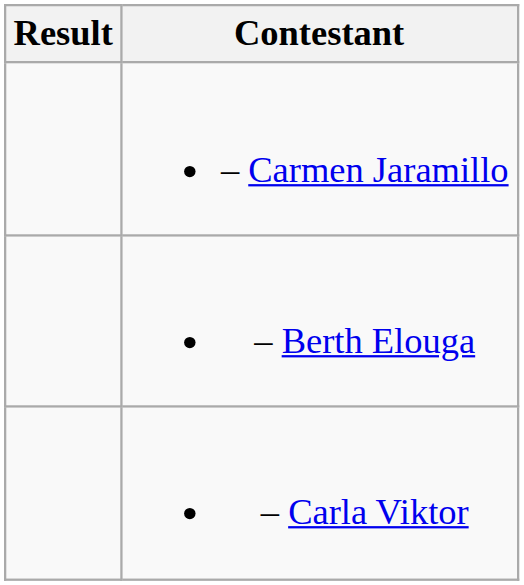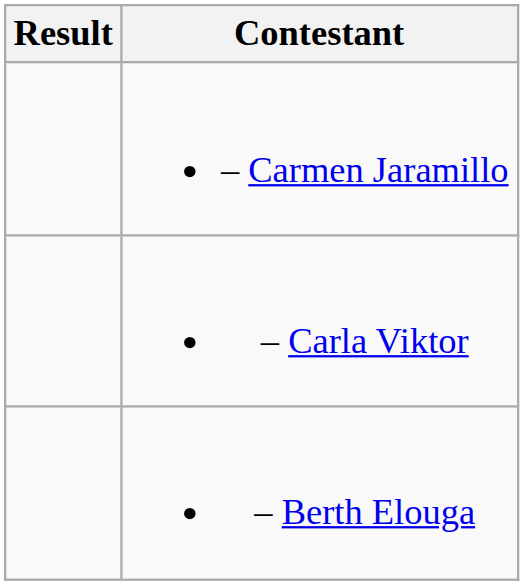 <table class="wikitable" style="text-align:center;">
 <tr>
 <th>Result</th>
 <th>Contestant</th>
 </tr>
 <tr>
 <td></td>
 <td><br><ul><li> – <a href='#'>Carmen Jaramillo</a></li></ul></td>
 </tr>
 <tr>
 <td></td>
-<td><br><ul><li> – <a href='#'>Berth Elouga</a></li></ul></td>
+<td><br><ul><li> – <a href='#'>Carla Viktor</a></li></ul></td>
 </tr>
 <tr>
 <td></td>
-<td><br><ul><li> – <a href='#'>Carla Viktor</a></li></ul></td>
+<td><br><ul><li> – <a href='#'>Berth Elouga</a></li></ul></td>
 </tr>
 </table>
